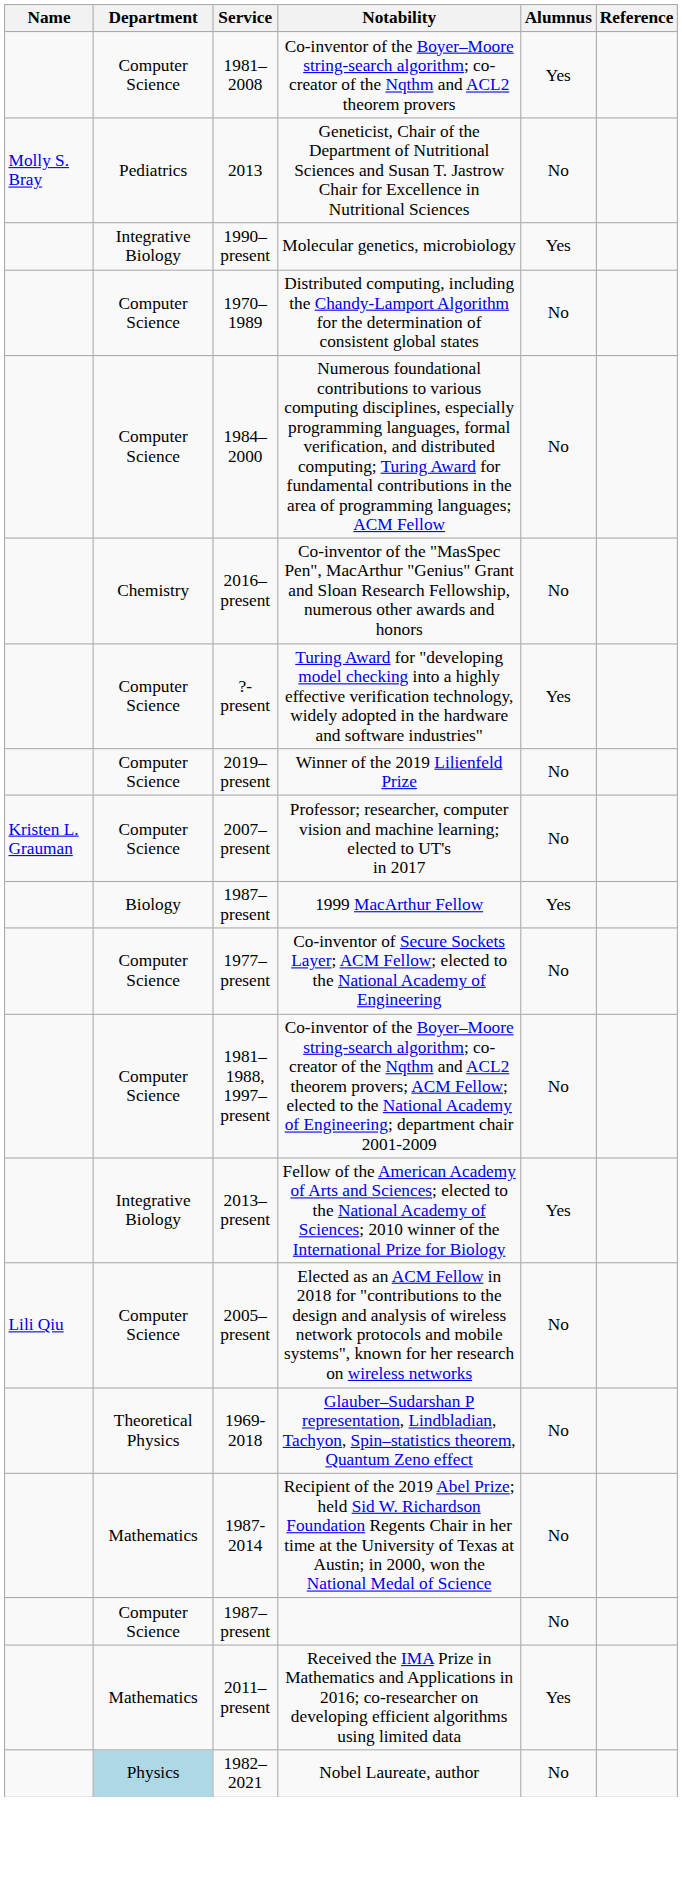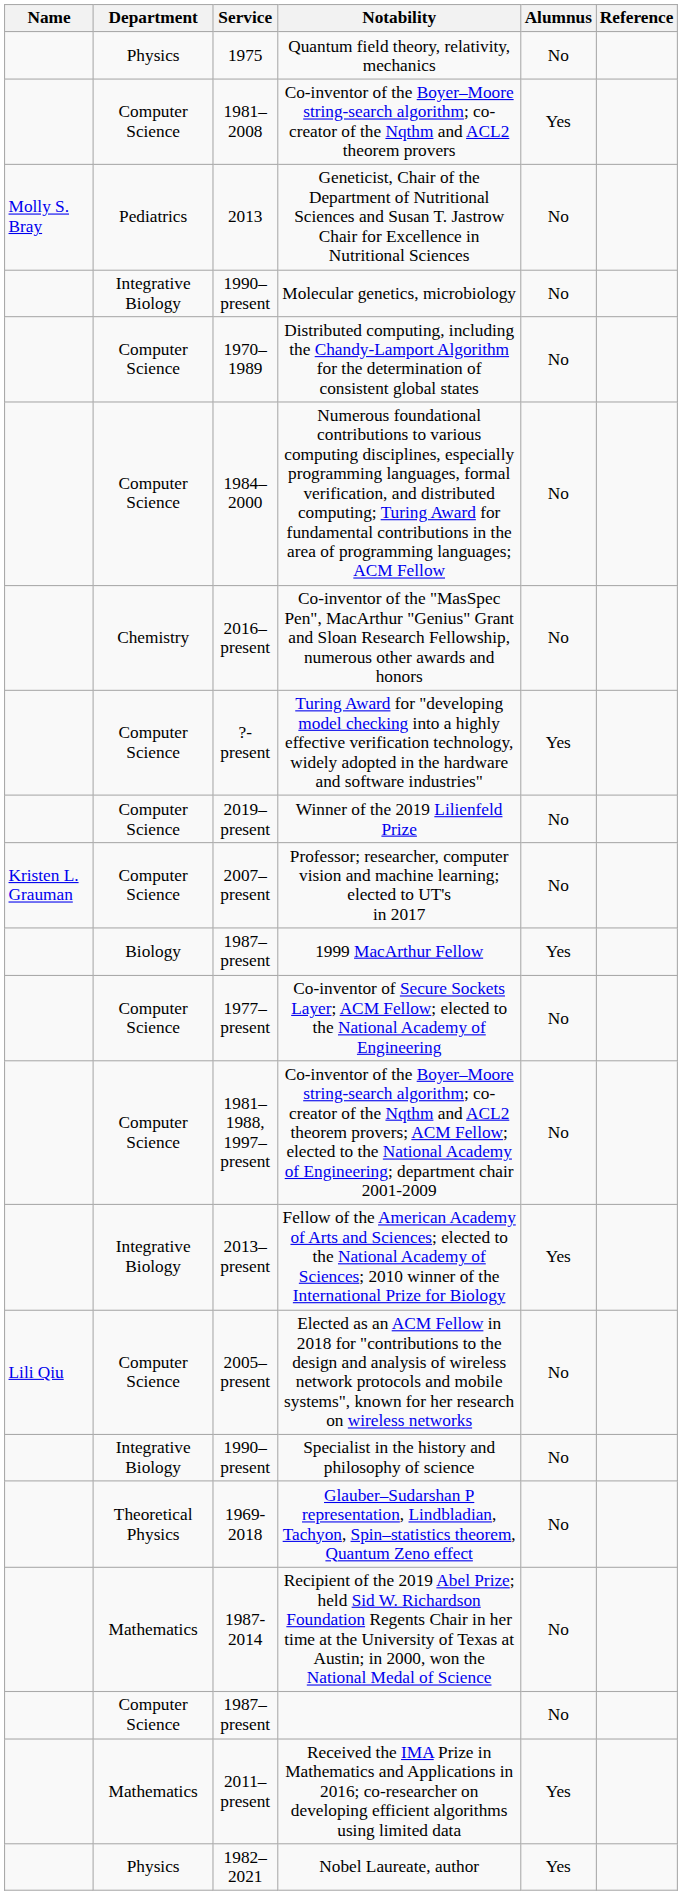 <table class="wikitable sortable" style="width:100%">
 <tr>
 <th style="width:15%;">Name</th>
 <th style="width:20%;">Department</th>
 <th style="width:10%;">Service</th>
 <th style="width:50%;" class="unsortable">Notability</th>
 <th style="width:5%;">Alumnus</th>
 <th style="width:*;" class="unsortable">Reference</th>
+</tr>
+<tr>
+<td></td>
+<td style="text-align:center;">Physics</td>
+<td style="text-align:center;">1975</td>
+<td style="text-align:center;">Quantum field theory, relativity, mechanics</td>
+<td style="text-align:center;">No</td>
+<td style="text-align:center;"></td>
 </tr>
 <tr>
 <td></td>
 <td style="text-align:center;">Computer Science</td>
 <td style="text-align:center;">1981–2008</td>
 <td style="text-align:center;">Co-inventor of the <a href='#'>Boyer–Moore string-search algorithm</a>; co-creator of the <a href='#'>Nqthm</a> and <a href='#'>ACL2</a> theorem provers</td>
 <td style="text-align:center;">Yes</td>
 <td style="text-align:center;"></td>
 </tr>
 <tr>
 <td><a href='#'>Molly S. Bray</a></td>
 <td style="text-align:center;">Pediatrics</td>
 <td style="text-align:center;">2013</td>
 <td style="text-align:center;">Geneticist, Chair of the Department of Nutritional Sciences and Susan T. Jastrow Chair for Excellence in Nutritional Sciences</td>
 <td style="text-align:center;">No</td>
 <td style="text-align:center;"></td>
 </tr>
 <tr>
 <td></td>
 <td style="text-align:center;">Integrative Biology</td>
 <td style="text-align:center;">1990–present</td>
 <td style="text-align:center;">Molecular genetics, microbiology</td>
-<td style="text-align:center;">Yes</td>
+<td style="text-align:center;">No</td>
 <td style="text-align:center;"></td>
 </tr>
 <tr>
 <td></td>
 <td style="text-align:center;">Computer Science</td>
 <td style="text-align:center;">1970–1989</td>
 <td style="text-align:center;">Distributed computing, including the <a href='#'>Chandy-Lamport Algorithm</a> for the determination of consistent global states</td>
 <td style="text-align:center;">No</td>
 <td style="text-align:center;"></td>
 </tr>
 <tr>
 <td></td>
 <td style="text-align:center;">Computer Science</td>
 <td style="text-align:center;">1984–2000</td>
 <td style="text-align:center;">Numerous foundational contributions to various computing disciplines, especially programming languages, formal verification, and distributed computing; <a href='#'>Turing Award</a> for fundamental contributions in the area of programming languages; <a href='#'>ACM Fellow</a></td>
 <td style="text-align:center;">No</td>
 <td style="text-align:center;"></td>
 </tr>
 <tr>
 <td></td>
 <td style="text-align:center;">Chemistry</td>
 <td style="text-align:center;">2016–present</td>
 <td style="text-align:center;">Co-inventor of the "MasSpec Pen", MacArthur "Genius" Grant and Sloan Research Fellowship, numerous other awards and honors</td>
 <td style="text-align:center;">No</td>
 <td style="text-align:center;"></td>
 </tr>
 <tr>
 <td></td>
 <td style="text-align:center;">Computer Science</td>
 <td style="text-align:center;">?-present</td>
 <td style="text-align:center;"><a href='#'>Turing Award</a> for "developing <a href='#'>model checking</a> into a highly effective verification technology, widely adopted in the hardware and software industries"</td>
 <td style="text-align:center;">Yes</td>
 <td style="text-align:center;"></td>
 </tr>
 <tr>
 <td></td>
 <td style="text-align:center;">Computer Science</td>
 <td style="text-align:center;">2019–present</td>
 <td style="text-align:center;">Winner of the 2019 <a href='#'>Lilienfeld Prize</a></td>
 <td style="text-align:center;">No</td>
 <td style="text-align:center;"></td>
 </tr>
 <tr>
 <td><a href='#'>Kristen L. Grauman</a></td>
 <td style="text-align:center;">Computer Science</td>
 <td style="text-align:center;">2007–present</td>
 <td style="text-align:center;">Professor; researcher, computer vision and machine learning; elected to UT's <br> in 2017</td>
 <td style="text-align:center;">No</td>
 <td style="text-align:center;"></td>
 </tr>
 <tr>
 <td></td>
 <td style="text-align:center;">Biology</td>
 <td style="text-align:center;">1987–present</td>
 <td style="text-align:center;">1999 <a href='#'>MacArthur Fellow</a></td>
 <td style="text-align:center;">Yes</td>
 <td style="text-align:center;"></td>
 </tr>
 <tr>
 <td></td>
 <td style="text-align:center;">Computer Science</td>
 <td style="text-align:center;">1977–present</td>
 <td style="text-align:center;">Co-inventor of <a href='#'>Secure Sockets Layer</a>; <a href='#'>ACM Fellow</a>; elected to the <a href='#'>National Academy of Engineering</a></td>
 <td style="text-align:center;">No</td>
 <td style="text-align:center;"></td>
 </tr>
 <tr>
 <td></td>
 <td style="text-align:center;">Computer Science</td>
 <td style="text-align:center;">1981–1988, 1997–present</td>
 <td style="text-align:center;">Co-inventor of the <a href='#'>Boyer–Moore string-search algorithm</a>; co-creator of the <a href='#'>Nqthm</a> and <a href='#'>ACL2</a> theorem provers; <a href='#'>ACM Fellow</a>; elected to the <a href='#'>National Academy of Engineering</a>; department chair 2001-2009</td>
 <td style="text-align:center;">No</td>
 <td style="text-align:center;"></td>
 </tr>
 <tr>
 <td></td>
 <td style="text-align:center;">Integrative Biology</td>
 <td style="text-align:center;">2013–present</td>
 <td style="text-align:center;">Fellow of the <a href='#'>American Academy of Arts and Sciences</a>; elected to the <a href='#'>National Academy of Sciences</a>; 2010 winner of the <a href='#'>International Prize for Biology</a></td>
 <td style="text-align:center;">Yes</td>
 <td style="text-align:center;"></td>
 </tr>
 <tr>
 <td><a href='#'>Lili Qiu</a></td>
 <td style="text-align:center;">Computer Science</td>
 <td style="text-align:center;">2005–present</td>
 <td style="text-align:center;">Elected as an <a href='#'>ACM Fellow</a> in 2018 for "contributions to the design and analysis of wireless network protocols and mobile systems", known for her research on <a href='#'>wireless networks</a></td>
 <td style="text-align:center;">No</td>
 <td style="text-align:center;"><small></small></td>
 </tr>
 <tr>
 <td></td>
+<td style="text-align:center;">Integrative Biology</td>
+<td style="text-align:center;">1990–present</td>
+<td style="text-align:center;">Specialist in the history and philosophy of science</td>
+<td style="text-align:center;">No</td>
+<td style="text-align:center;"></td>
+</tr>
+<tr>
+<td></td>
 <td style="text-align:center;">Theoretical Physics</td>
 <td style="text-align:center;">1969-2018</td>
 <td style="text-align:center;"><a href='#'>Glauber–Sudarshan P representation</a>, <a href='#'>Lindbladian</a>, <a href='#'>Tachyon</a>, <a href='#'>Spin–statistics theorem</a>, <a href='#'>Quantum Zeno effect</a></td>
 <td style="text-align:center;">No</td>
 <td style="text-align:center;"></td>
 </tr>
 <tr>
 <td></td>
 <td style="text-align:center;">Mathematics</td>
 <td style="text-align:center;">1987-2014</td>
 <td style="text-align:center;">Recipient of the 2019 <a href='#'>Abel Prize</a>; held <a href='#'>Sid W. Richardson Foundation</a> Regents Chair in her time at the University of Texas at Austin;  in 2000, won the <a href='#'>National Medal of Science</a></td>
 <td style="text-align:center;">No</td>
 <td style="text-align:center;"></td>
 </tr>
 <tr>
 <td></td>
 <td style="text-align:center;">Computer Science</td>
 <td style="text-align:center;">1987–present</td>
 <td style="text-align:center;"></td>
 <td style="text-align:center;">No</td>
 <td style="text-align:center;"></td>
 </tr>
 <tr>
 <td></td>
 <td style="text-align:center;">Mathematics</td>
 <td style="text-align:center;">2011–present</td>
 <td style="text-align:center;">Received the <a href='#'>IMA</a> Prize in Mathematics and Applications in 2016; co-researcher on developing efficient algorithms using limited data</td>
 <td style="text-align:center;">Yes</td>
 <td style="text-align:center;"></td>
 </tr>
 <tr>
 <td></td>
-<td style="background: lightblue; text-align:center;">Physics</td>
+<td style="text-align:center;">Physics</td>
 <td style="text-align:center;">1982–2021</td>
 <td style="text-align:center;">Nobel Laureate, author</td>
-<td style="text-align:center;">No</td>
+<td style="text-align:center;">Yes</td>
 <td style="text-align:center;"></td>
 </tr>
 </table>
